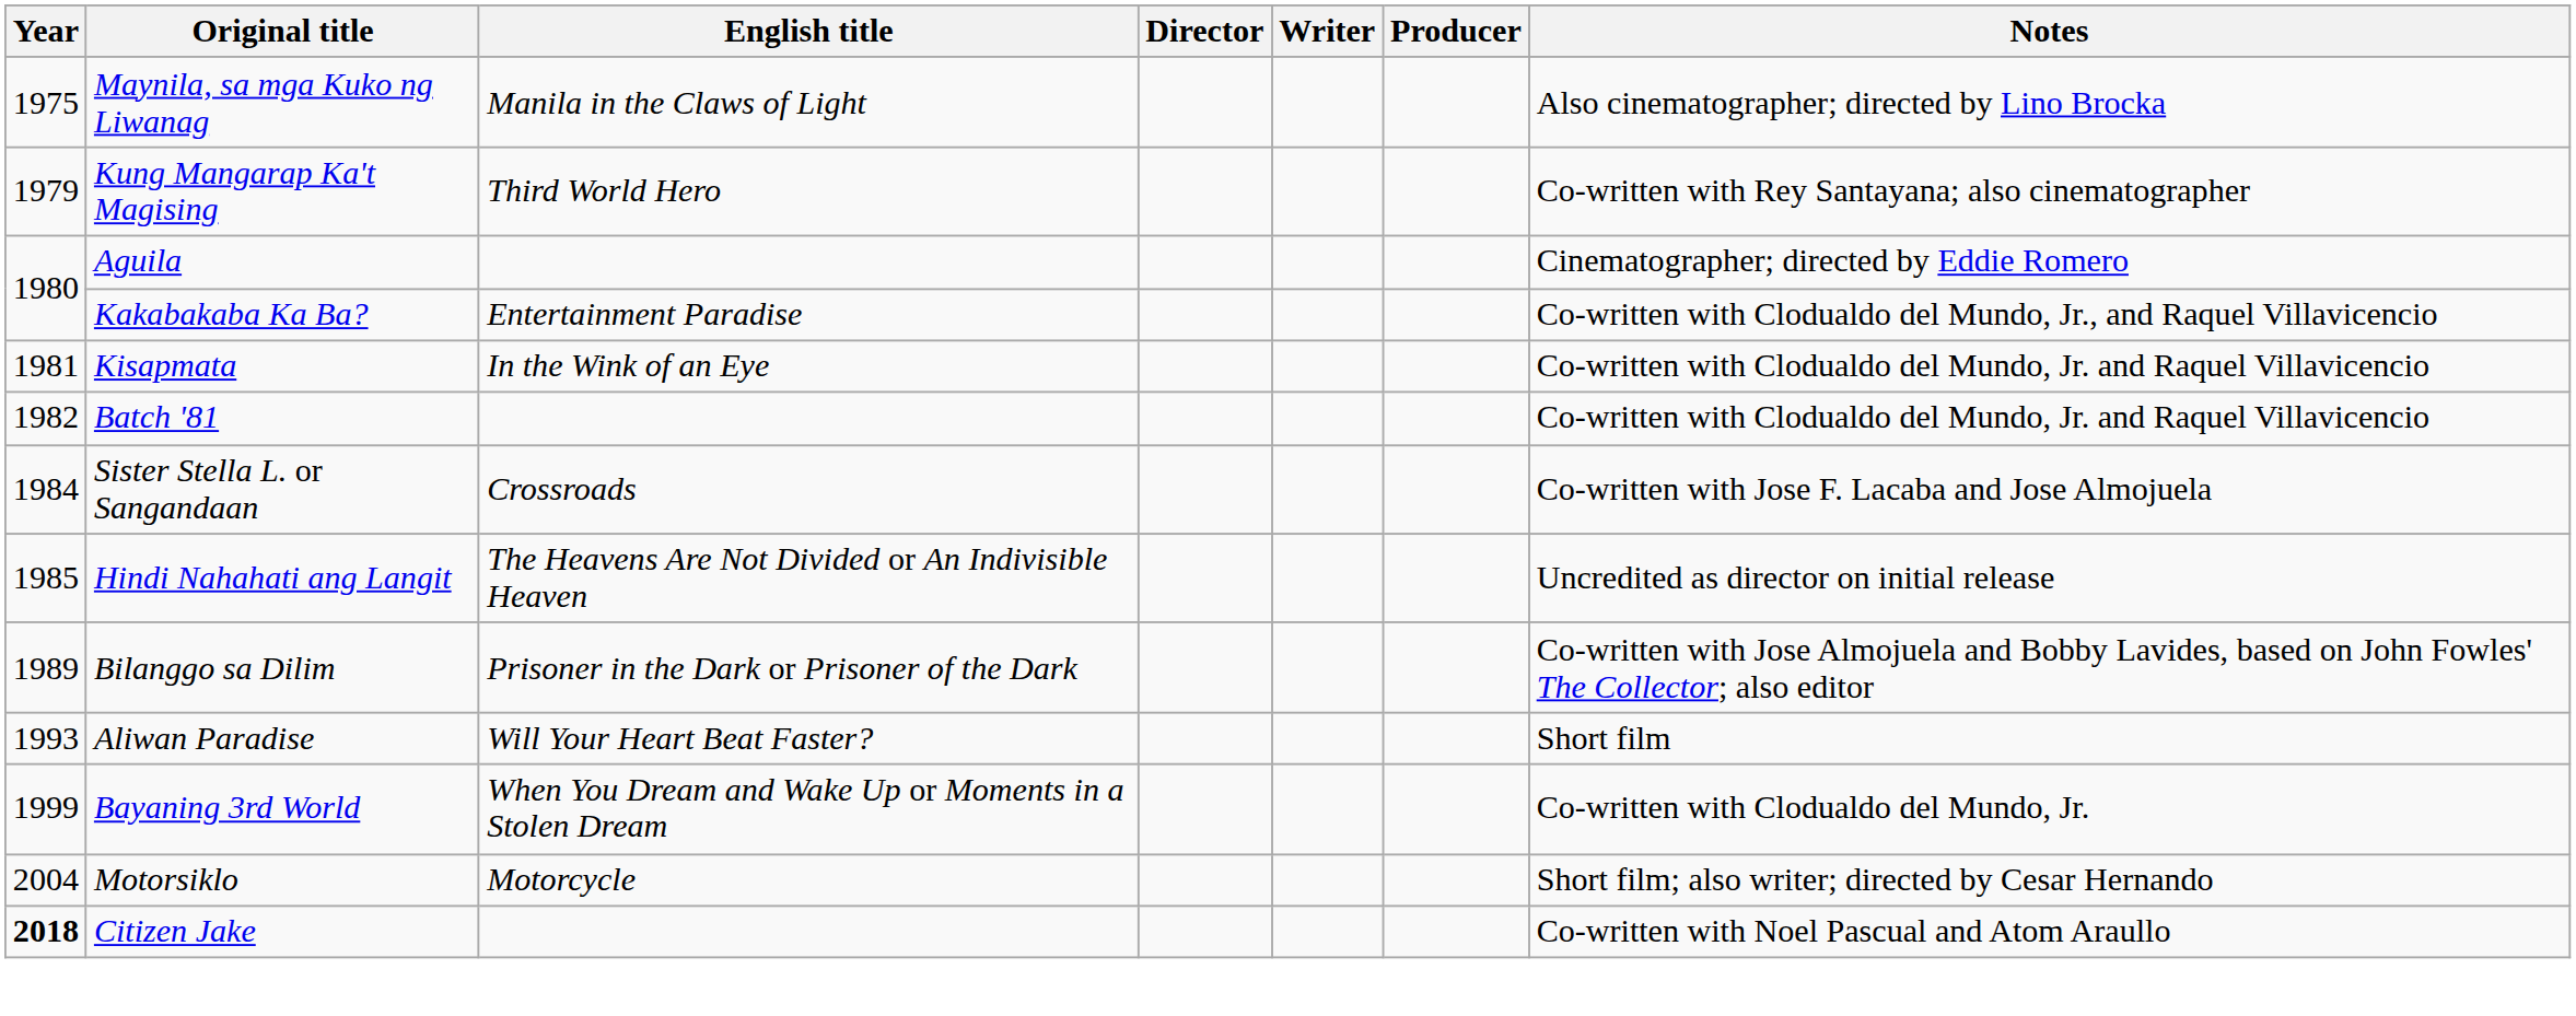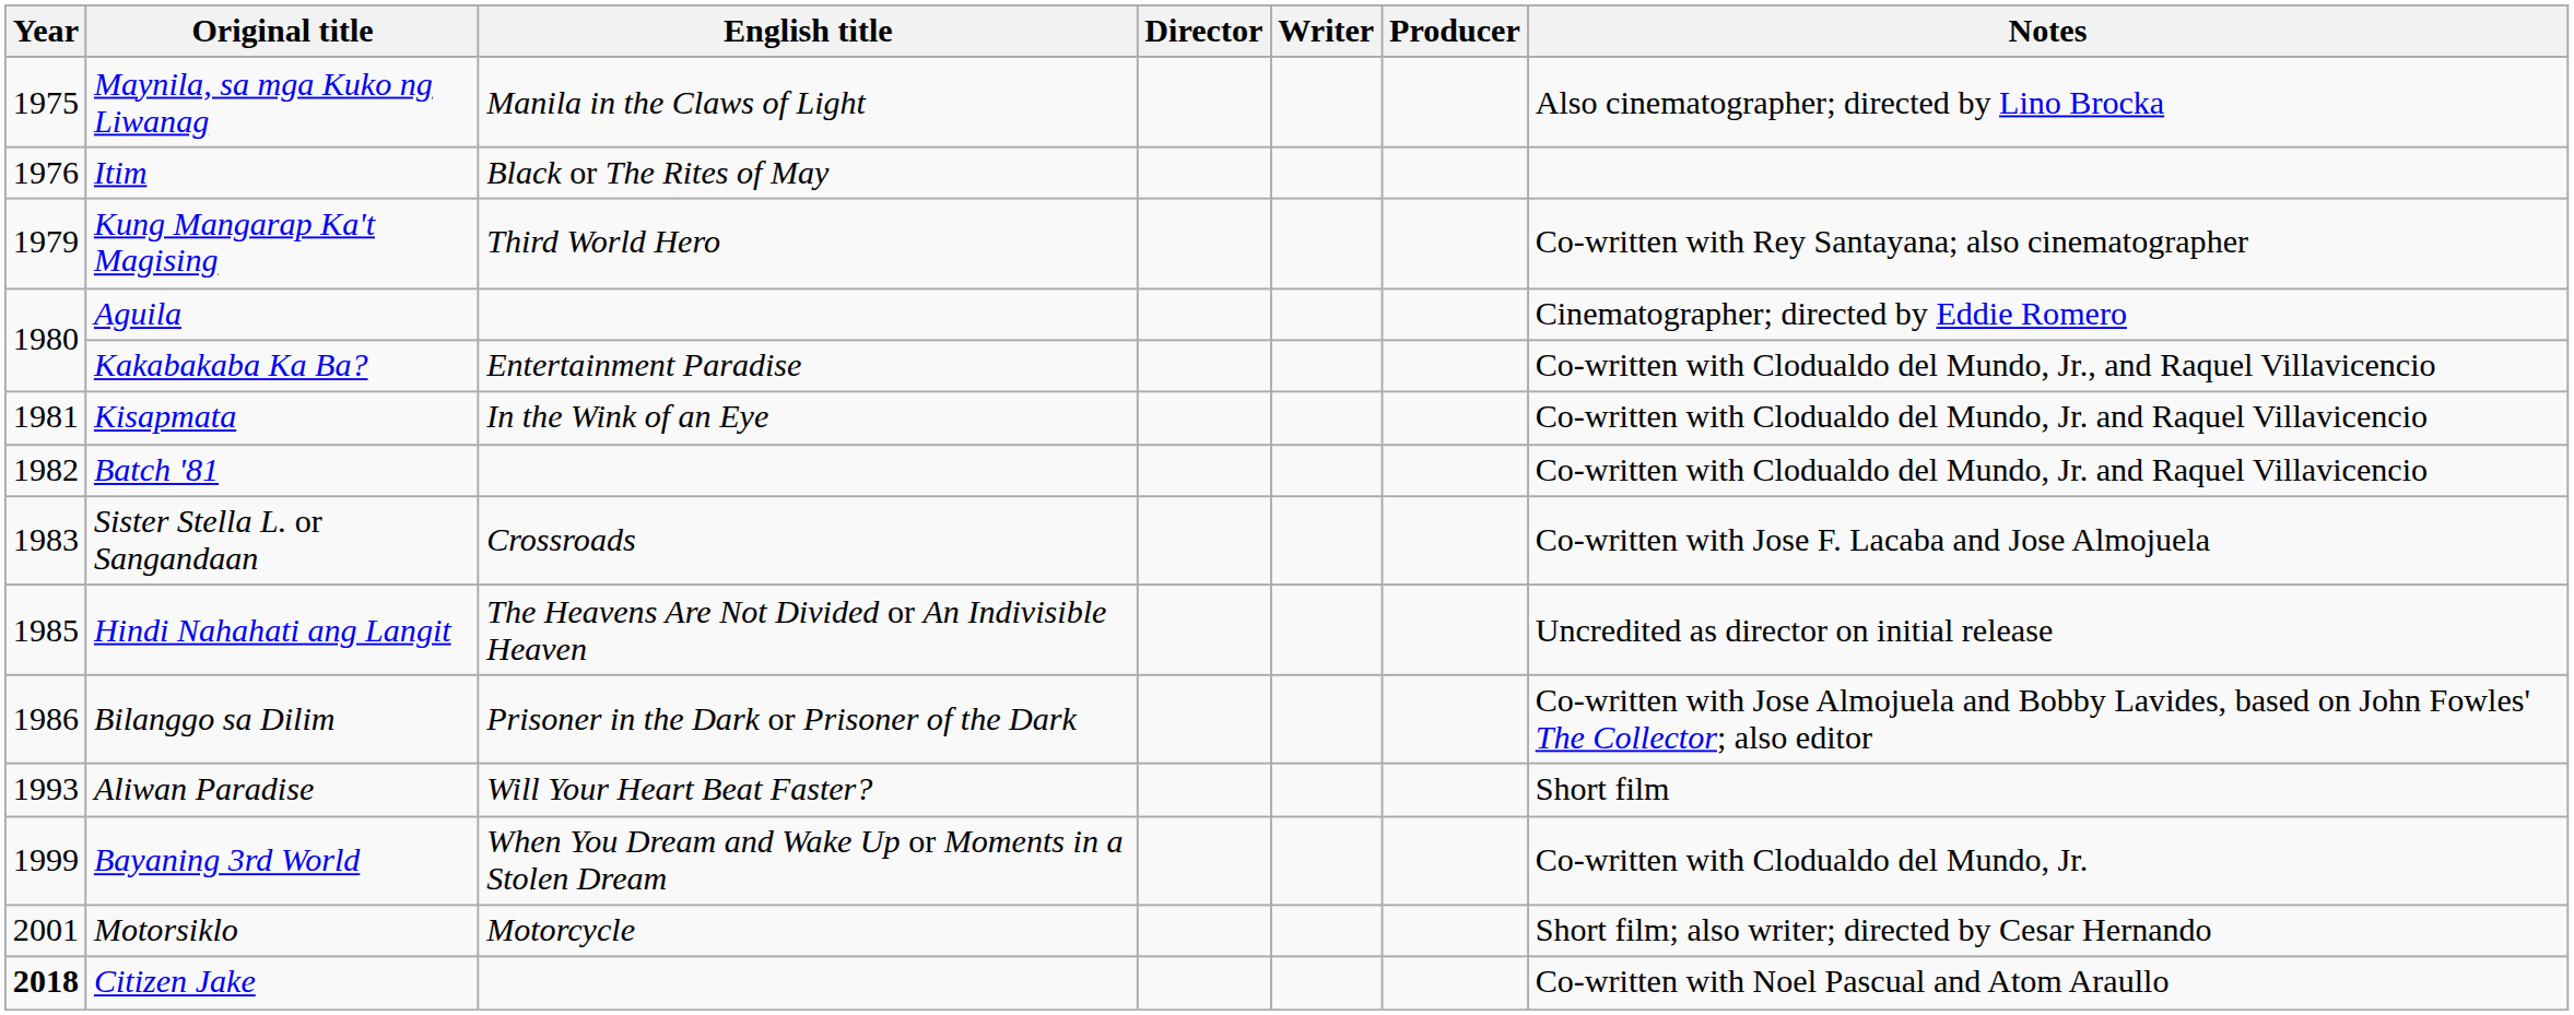 <table class="wikitable">
 <tr>
 <th>Year</th>
 <th>Original title</th>
 <th>English title</th>
 <th>Director</th>
 <th>Writer</th>
 <th>Producer</th>
 <th>Notes</th>
 </tr>
 <tr>
 <td>1975</td>
 <td><em><a href='#'>Maynila, sa mga Kuko ng Liwanag</a></em></td>
 <td><em>Manila in the Claws of Light</em></td>
 <td></td>
 <td></td>
 <td></td>
 <td>Also cinematographer; directed by <a href='#'>Lino Brocka</a></td>
+</tr>
+<tr>
+<td>1976</td>
+<td><em><a href='#'>Itim</a></em></td>
+<td><em>Black</em> or <em>The Rites of May</em></td>
+<td></td>
+<td></td>
+<td></td>
+<td></td>
 </tr>
 <tr>
 <td>1979</td>
 <td><em><a href='#'>Kung Mangarap Ka't Magising</a></em></td>
 <td><em>Third World Hero</em></td>
 <td></td>
 <td></td>
 <td></td>
 <td>Co-written with Rey Santayana; also cinematographer</td>
 </tr>
 <tr>
 <td rowspan="2">1980</td>
 <td><em><a href='#'>Aguila</a></em></td>
 <td></td>
 <td></td>
 <td></td>
 <td></td>
 <td>Cinematographer; directed by <a href='#'>Eddie Romero</a></td>
 </tr>
 <tr>
 <td><em><a href='#'>Kakabakaba Ka Ba?</a></em></td>
 <td><em>Entertainment Paradise</em></td>
 <td></td>
 <td></td>
 <td></td>
 <td>Co-written with Clodualdo del Mundo, Jr., and Raquel Villavicencio</td>
 </tr>
 <tr>
 <td>1981</td>
 <td><em><a href='#'>Kisapmata</a></em></td>
 <td><em>In the Wink of an Eye</em></td>
 <td></td>
 <td></td>
 <td></td>
 <td>Co-written with Clodualdo del Mundo, Jr. and Raquel Villavicencio</td>
 </tr>
 <tr>
 <td>1982</td>
 <td><em><a href='#'>Batch '81</a></em></td>
 <td></td>
 <td></td>
 <td></td>
 <td></td>
 <td>Co-written with Clodualdo del Mundo, Jr. and Raquel Villavicencio</td>
 </tr>
 <tr>
-<td>1984</td>
+<td>1983</td>
 <td><em>Sister Stella L.</em> or <em>Sangandaan</em></td>
 <td><em>Crossroads</em></td>
 <td></td>
 <td></td>
 <td></td>
 <td>Co-written with Jose F. Lacaba and Jose Almojuela</td>
 </tr>
 <tr>
 <td>1985</td>
 <td><em><a href='#'>Hindi Nahahati ang Langit</a></em></td>
 <td><em>The Heavens Are Not Divided</em> or <em>An Indivisible Heaven</em></td>
 <td></td>
 <td></td>
 <td></td>
 <td>Uncredited as director on initial release</td>
 </tr>
 <tr>
-<td>1989</td>
+<td>1986</td>
 <td><em>Bilanggo sa Dilim</em></td>
 <td><em>Prisoner in the Dark</em> or <em>Prisoner of the Dark</em></td>
 <td></td>
 <td></td>
 <td></td>
 <td>Co-written with Jose Almojuela and Bobby Lavides, based on John Fowles' <em><a href='#'>The Collector</a></em>; also editor</td>
 </tr>
 <tr>
 <td>1993</td>
 <td><em>Aliwan Paradise</em></td>
 <td><em>Will Your Heart Beat Faster?</em></td>
 <td></td>
 <td></td>
 <td></td>
 <td>Short film</td>
 </tr>
 <tr>
 <td>1999</td>
 <td><em><a href='#'>Bayaning 3rd World</a></em></td>
 <td><em>When You Dream and Wake Up</em> or <em>Moments in a Stolen Dream</em></td>
 <td></td>
 <td></td>
 <td></td>
 <td>Co-written with Clodualdo del Mundo, Jr.</td>
 </tr>
 <tr>
-<td>2004</td>
+<td>2001</td>
 <td><em>Motorsiklo</em></td>
 <td><em>Motorcycle</em></td>
 <td></td>
 <td></td>
 <td></td>
 <td>Short film; also writer; directed by Cesar Hernando</td>
 </tr>
 <tr>
 <td><strong>2018</strong></td>
 <td><em><a href='#'>Citizen Jake</a></em></td>
 <td></td>
 <td></td>
 <td></td>
 <td></td>
 <td>Co-written with Noel Pascual and Atom Araullo</td>
 </tr>
 </table>
